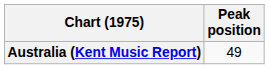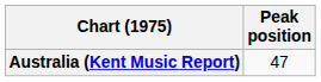 <table class="wikitable plainrowheaders" style="text-align:center">
 <tr>
 <th>Chart (1975)</th>
 <th>Peak<br>position</th>
 </tr>
 <tr>
 <th scope="row">Australia (<a href='#'>Kent Music Report</a>)</th>
-<td>49</td>
+<td>47</td>
 </tr>
 </table>
